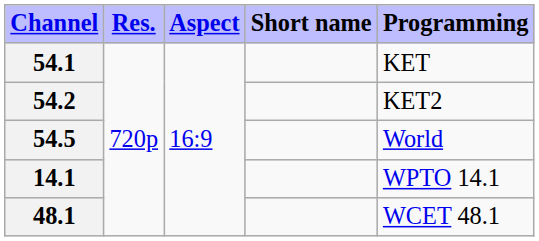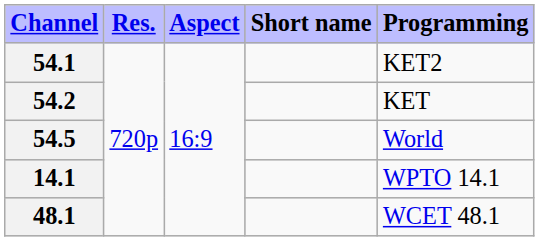 <table class="wikitable">
 <tr>
 <th style="background-color: #bdbdff" scope = "col"><a href='#'>Channel</a></th>
 <th style="background-color: #bdbdff" scope = "col"><a href='#'>Res.</a></th>
 <th style="background-color: #bdbdff" scope = "col"><a href='#'>Aspect</a></th>
 <th style="background-color: #bdbdff" scope = "col">Short name</th>
 <th style="background-color: #bdbdff" scope = "col">Programming</th>
 </tr>
 <tr>
 <th scope = "row">54.1</th>
 <td rowspan="5"><a href='#'>720p</a></td>
 <td rowspan="5"><a href='#'>16:9</a></td>
 <td></td>
-<td>KET</td>
+<td>KET2</td>
 </tr>
 <tr>
 <th scope = "row">54.2</th>
 <td></td>
-<td>KET2</td>
+<td>KET</td>
 </tr>
 <tr>
 <th scope = "row">54.5</th>
 <td></td>
 <td><a href='#'>World</a></td>
 </tr>
 <tr>
 <th scope = "row">14.1</th>
 <td></td>
 <td><a href='#'>WPTO</a> 14.1</td>
 </tr>
 <tr>
 <th scope = "row">48.1</th>
 <td></td>
 <td><a href='#'>WCET</a> 48.1</td>
 </tr>
 </table>
